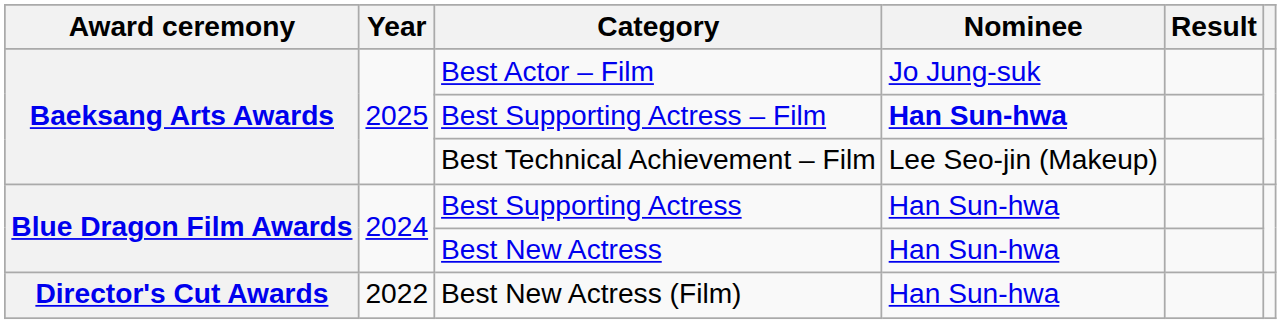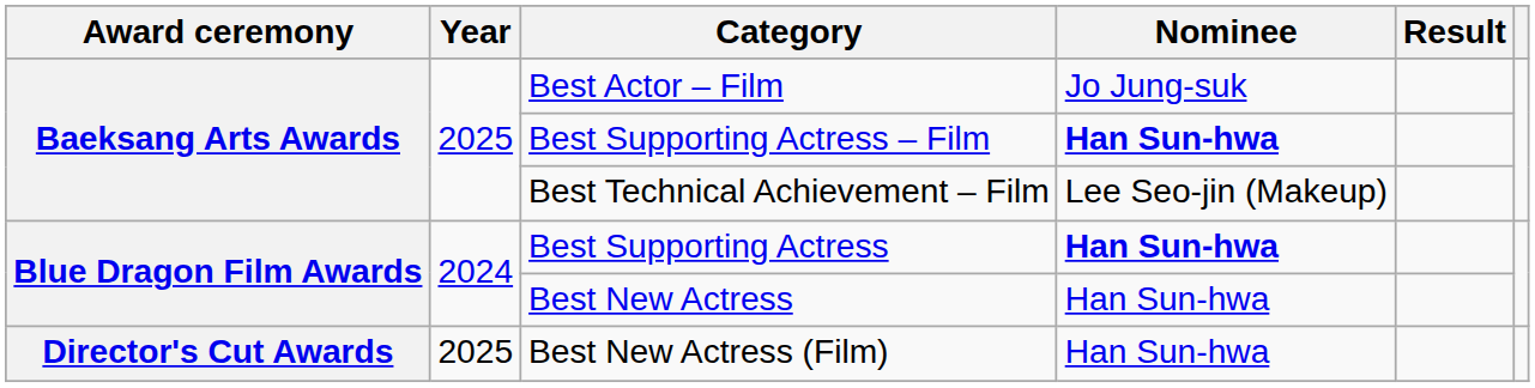 <table class="wikitable plainrowheaders sortable">
 <tr>
 <th scope="col">Award ceremony</th>
 <th scope="col">Year</th>
 <th scope="col">Category</th>
 <th scope="col">Nominee</th>
 <th scope="col">Result</th>
 <th scope="col" class="unsortable"></th>
 </tr>
 <tr>
 <th scope="row" rowspan="3"><a href='#'>Baeksang Arts Awards</a></th>
 <td rowspan="3" style="text-align:center"><a href='#'>2025</a></td>
 <td><a href='#'>Best Actor – Film</a></td>
 <td><a href='#'>Jo Jung-suk</a></td>
 <td></td>
 <td rowspan="3"></td>
 </tr>
 <tr>
 <td><a href='#'>Best Supporting Actress – Film</a></td>
 <td><strong><a href='#'>Han Sun-hwa</a></strong></td>
 <td></td>
 </tr>
 <tr>
 <td>Best Technical Achievement – Film</td>
 <td>Lee Seo-jin (Makeup)</td>
 <td></td>
 </tr>
 <tr>
 <th scope="row" rowspan="2"><a href='#'>Blue Dragon Film Awards</a></th>
 <td rowspan="2"><a href='#'>2024</a></td>
 <td><a href='#'>Best Supporting Actress</a></td>
-<td><a href='#'>Han Sun-hwa</a></td>
+<td><strong><a href='#'>Han Sun-hwa</a></strong></td>
 <td></td>
 <td rowspan="2"></td>
 </tr>
 <tr>
 <td><a href='#'>Best New Actress</a></td>
 <td><a href='#'>Han Sun-hwa</a></td>
 <td></td>
 </tr>
 <tr>
 <th scope="row"><a href='#'>Director's Cut Awards</a></th>
-<td style="text-align:center">2022</td>
+<td style="text-align:center">2025</td>
 <td>Best New Actress (Film)</td>
 <td><a href='#'>Han Sun-hwa</a></td>
 <td></td>
 <td style="text-align:center"></td>
 </tr>
 </table>
